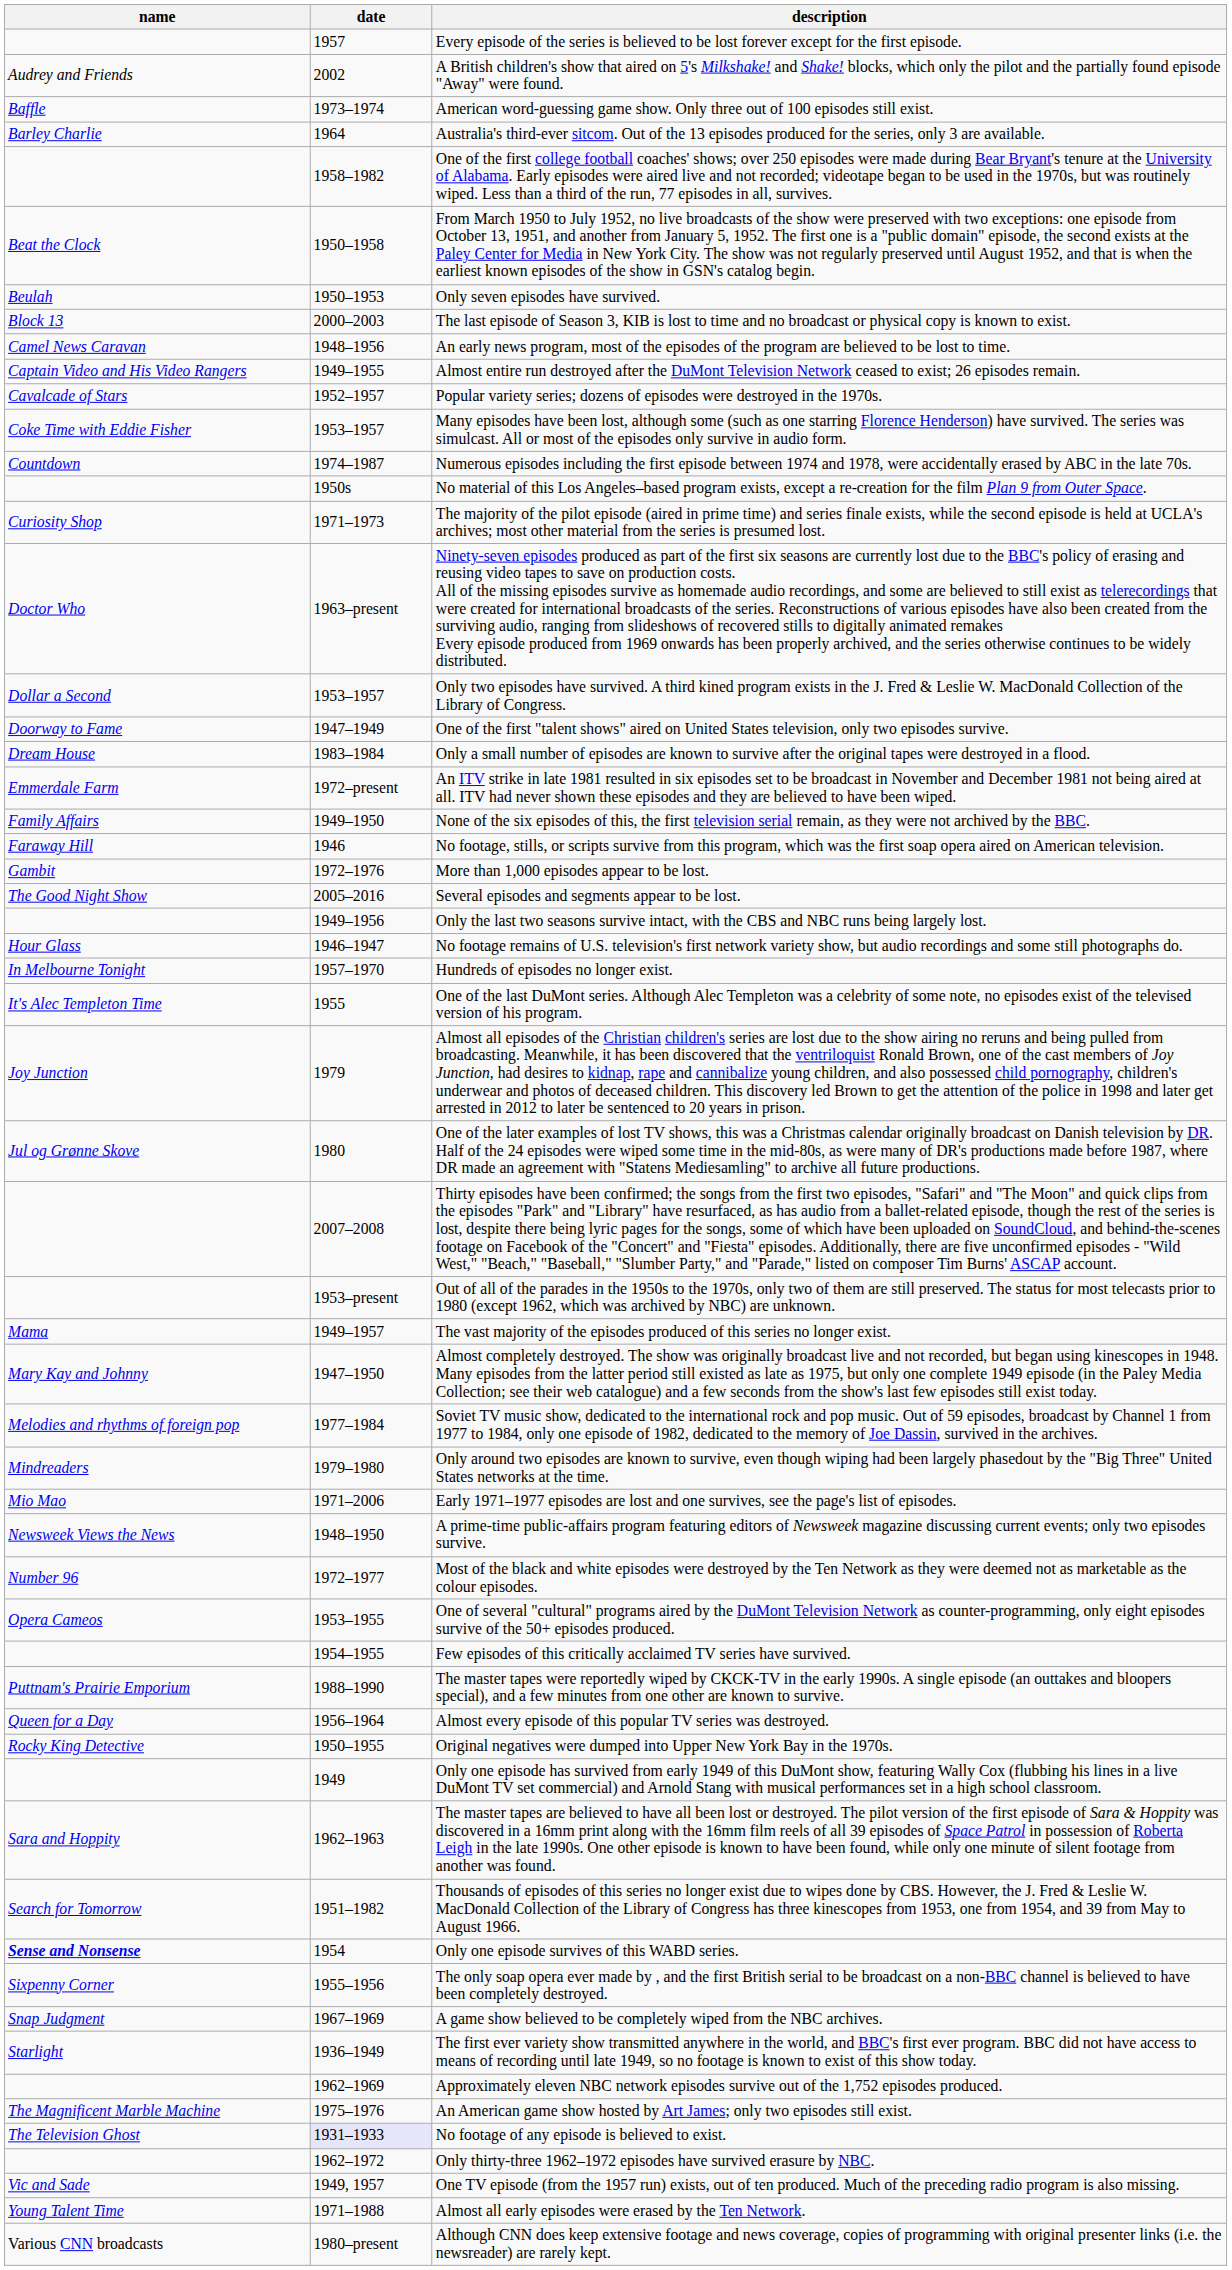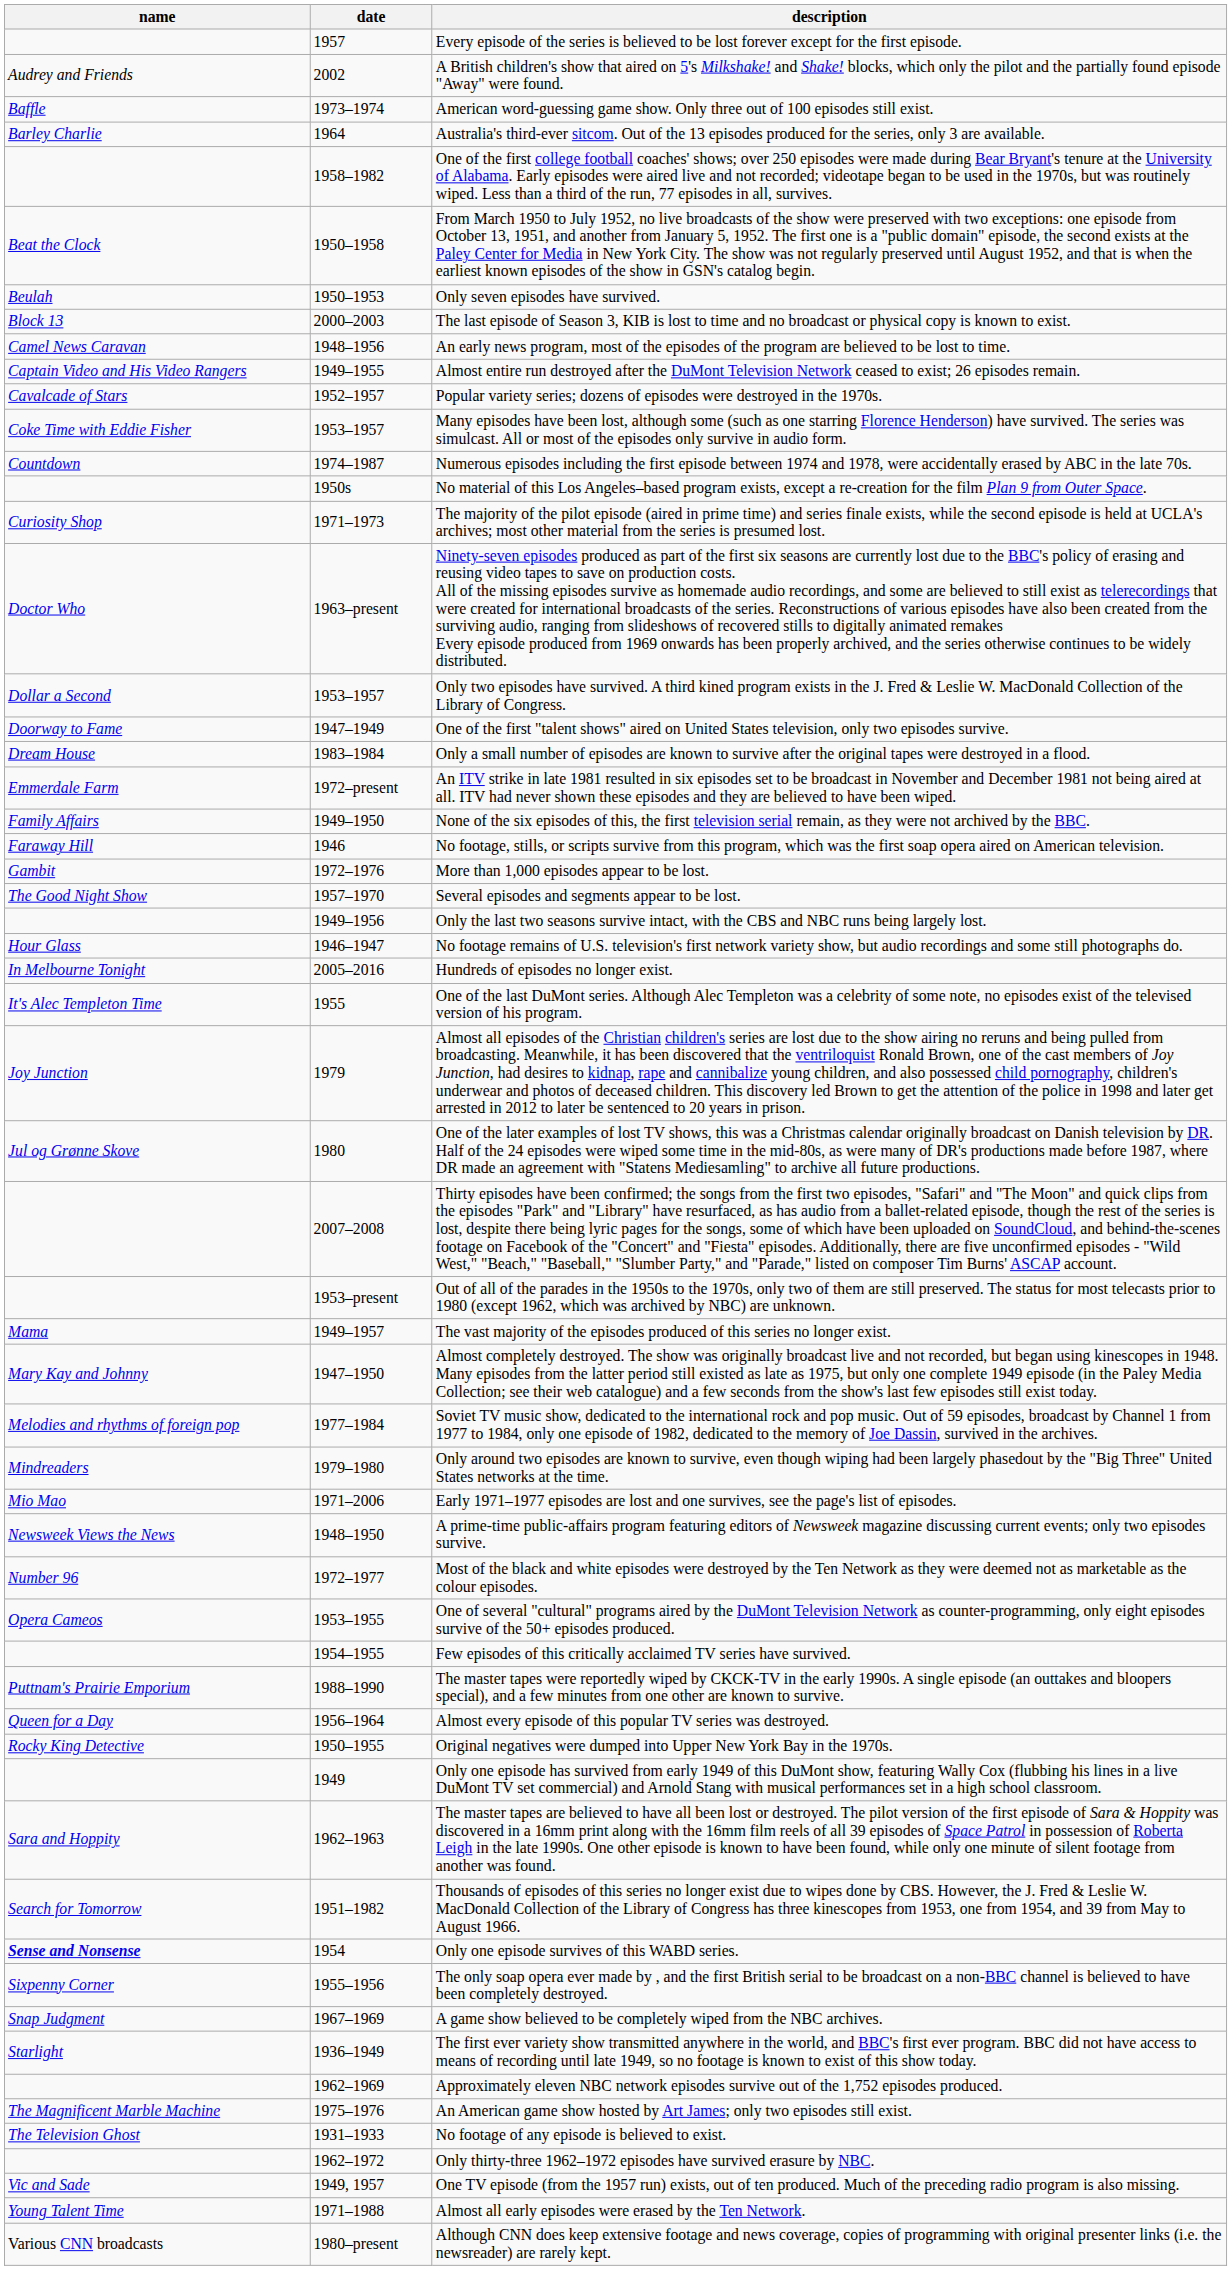 <table class="wikitable sortable sticky-header" border="1">
 <tr>
 <th style="width: 25%;">name</th>
 <th style="width: 10%;">date</th>
 <th>description</th>
 </tr>
 <tr>
 <td><em></em></td>
 <td>1957</td>
 <td>Every episode of the series is believed to be lost forever except for the first episode.</td>
 </tr>
 <tr>
 <td><em>Audrey and Friends</em></td>
 <td>2002</td>
 <td>A British children's show that aired on <a href='#'>5</a>'s <em><a href='#'>Milkshake!</a></em> and <em><a href='#'>Shake!</a></em> blocks, which only the pilot and the partially found episode "Away" were found.</td>
 </tr>
 <tr>
 <td><em><a href='#'>Baffle</a></em></td>
 <td>1973–1974</td>
 <td>American word-guessing game show. Only three out of 100 episodes still exist.</td>
 </tr>
 <tr>
 <td><em><a href='#'>Barley Charlie</a></em></td>
 <td>1964</td>
 <td>Australia's third-ever <a href='#'>sitcom</a>. Out of the 13 episodes produced for the series, only 3 are available.</td>
 </tr>
 <tr>
 <td><em></em></td>
 <td>1958–1982</td>
 <td>One of the first <a href='#'>college football</a> coaches' shows; over 250 episodes were made during <a href='#'>Bear Bryant</a>'s tenure at the <a href='#'>University of Alabama</a>. Early episodes were aired live and not recorded; videotape began to be used in the 1970s, but was routinely wiped. Less than a third of the run, 77 episodes in all, survives.</td>
 </tr>
 <tr>
 <td><em><a href='#'>Beat the Clock</a></em></td>
 <td>1950–1958</td>
 <td>From March 1950 to July 1952, no live broadcasts of the show were preserved with two exceptions: one episode from October 13, 1951, and another from January 5, 1952. The first one is a "public domain" episode, the second exists at the <a href='#'>Paley Center for Media</a> in New York City. The show was not regularly preserved until August 1952, and that is when the earliest known episodes of the show in GSN's catalog begin.</td>
 </tr>
 <tr>
 <td><em><a href='#'>Beulah</a></em></td>
 <td>1950–1953</td>
 <td>Only seven episodes have survived.</td>
 </tr>
 <tr>
 <td><em><a href='#'>Block 13</a></em></td>
 <td>2000–2003</td>
 <td>The last episode of Season 3, KIB is lost to time and no broadcast or physical copy is known to exist.</td>
 </tr>
 <tr>
 <td><em><a href='#'>Camel News Caravan</a></em></td>
 <td>1948–1956</td>
 <td>An early news program, most of the episodes of the program are believed to be lost to time.</td>
 </tr>
 <tr>
 <td><em><a href='#'>Captain Video and His Video Rangers</a></em></td>
 <td>1949–1955</td>
 <td>Almost entire run destroyed after the <a href='#'>DuMont Television Network</a> ceased to exist; 26 episodes remain.</td>
 </tr>
 <tr>
 <td><em><a href='#'>Cavalcade of Stars</a></em></td>
 <td>1952–1957</td>
 <td>Popular variety series; dozens of episodes were destroyed in the 1970s.</td>
 </tr>
 <tr>
 <td><em><a href='#'>Coke Time with Eddie Fisher</a></em></td>
 <td>1953–1957</td>
 <td>Many episodes have been lost, although some (such as one starring <a href='#'>Florence Henderson</a>) have survived. The series was simulcast. All or most of the episodes only survive in audio form.</td>
 </tr>
 <tr>
 <td><em><a href='#'>Countdown</a></em></td>
 <td>1974–1987</td>
 <td>Numerous episodes including the first episode between 1974 and 1978, were accidentally erased by ABC in the late 70s.</td>
 </tr>
 <tr>
 <td><em></em></td>
 <td>1950s</td>
 <td>No material of this Los Angeles–based program exists, except a re-creation for the film <em><a href='#'>Plan 9 from Outer Space</a></em>.</td>
 </tr>
 <tr>
 <td><em><a href='#'>Curiosity Shop</a></em></td>
 <td>1971–1973</td>
 <td>The majority of the pilot episode (aired in prime time) and series finale exists, while the second episode is held at UCLA's archives; most other material from the series is presumed lost.</td>
 </tr>
 <tr>
 <td><em><a href='#'>Doctor Who</a></em></td>
 <td>1963–present</td>
 <td><a href='#'>Ninety-seven episodes</a> produced as part of the first six seasons are currently lost due to the <a href='#'>BBC</a>'s policy of erasing and reusing video tapes to save on production costs.<br>All of the missing episodes survive as homemade audio recordings, and some are believed to still exist as <a href='#'>telerecordings</a> that were created for international broadcasts of the series. Reconstructions of various episodes have also been created from the surviving audio, ranging from slideshows of recovered stills to digitally animated remakes<br>Every episode produced from 1969 onwards has been properly archived, and the series otherwise continues to be widely distributed.</td>
 </tr>
 <tr>
 <td><em><a href='#'>Dollar a Second</a></em></td>
 <td>1953–1957</td>
 <td>Only two episodes have survived. A third kined program exists in the J. Fred & Leslie W. MacDonald Collection of the Library of Congress.</td>
 </tr>
 <tr>
 <td><em><a href='#'>Doorway to Fame</a></em></td>
 <td>1947–1949</td>
 <td>One of the first "talent shows" aired on United States television, only two episodes survive.</td>
 </tr>
 <tr>
 <td><em><a href='#'>Dream House</a></em></td>
 <td>1983–1984</td>
 <td>Only a small number of episodes are known to survive after the original tapes were destroyed in a flood.</td>
 </tr>
 <tr>
 <td><em><a href='#'>Emmerdale Farm</a></em></td>
 <td>1972–present</td>
 <td>An <a href='#'>ITV</a> strike in late 1981 resulted in six episodes set to be broadcast in November and December 1981 not being aired at all. ITV had never shown these episodes and they are believed to have been wiped.</td>
 </tr>
 <tr>
 <td><em><a href='#'>Family Affairs</a></em></td>
 <td>1949–1950</td>
 <td>None of the six episodes of this, the first <a href='#'>television serial</a> remain, as they were not archived by the <a href='#'>BBC</a>.</td>
 </tr>
 <tr>
 <td><em><a href='#'>Faraway Hill</a></em></td>
 <td>1946</td>
 <td>No footage, stills, or scripts survive from this program, which was the first soap opera aired on American television.</td>
 </tr>
 <tr>
 <td><em><a href='#'>Gambit</a></em></td>
 <td>1972–1976</td>
 <td>More than 1,000 episodes appear to be lost.</td>
 </tr>
 <tr>
 <td><em><a href='#'>The Good Night Show</a></em></td>
-<td>2005–2016</td>
+<td>1957–1970</td>
 <td>Several episodes and segments appear to be lost.</td>
 </tr>
 <tr>
 <td><em></em></td>
 <td>1949–1956</td>
 <td>Only the last two seasons survive intact, with the CBS and NBC runs being largely lost.</td>
 </tr>
 <tr>
 <td><em><a href='#'>Hour Glass</a></em></td>
 <td>1946–1947</td>
 <td>No footage remains of U.S. television's first network variety show, but audio recordings and some still photographs do.</td>
 </tr>
 <tr>
 <td><em><a href='#'>In Melbourne Tonight</a></em></td>
-<td>1957–1970</td>
+<td>2005–2016</td>
 <td>Hundreds of episodes no longer exist.</td>
 </tr>
 <tr>
 <td><em><a href='#'>It's Alec Templeton Time</a></em></td>
 <td>1955</td>
 <td>One of the last DuMont series. Although Alec Templeton was a celebrity of some note, no episodes exist of the televised version of his program.</td>
 </tr>
 <tr>
 <td><em><a href='#'>Joy Junction</a></em></td>
 <td>1979</td>
 <td>Almost all episodes of the <a href='#'>Christian</a> <a href='#'>children's</a> series are lost due to the show airing no reruns and being pulled from broadcasting. Meanwhile, it has been discovered that the <a href='#'>ventriloquist</a> Ronald Brown, one of the cast members of <em>Joy Junction</em>, had desires to <a href='#'>kidnap</a>, <a href='#'>rape</a> and <a href='#'>cannibalize</a> young children, and also possessed <a href='#'>child pornography</a>, children's underwear and photos of deceased children. This discovery led Brown to get the attention of the police in 1998 and later get arrested in 2012 to later be sentenced to 20 years in prison.</td>
 </tr>
 <tr>
 <td><em><a href='#'>Jul og Grønne Skove</a></em></td>
 <td>1980</td>
 <td>One of the later examples of lost TV shows, this was a Christmas calendar originally broadcast on Danish television by <a href='#'>DR</a>. Half of the 24 episodes were wiped some time in the mid-80s, as were many of DR's productions made before 1987, where DR made an agreement with "Statens Mediesamling" to archive all future productions.</td>
 </tr>
 <tr>
 <td><em></em></td>
 <td>2007–2008</td>
 <td>Thirty episodes have been confirmed; the songs from the first two episodes, "Safari" and "The Moon" and quick clips from the episodes "Park" and "Library" have resurfaced, as has audio from a ballet-related episode, though the rest of the series is lost, despite there being lyric pages for the songs, some of which have been uploaded on <a href='#'>SoundCloud</a>, and behind-the-scenes footage on Facebook of the "Concert" and "Fiesta" episodes. Additionally, there are five unconfirmed episodes - "Wild West," "Beach," "Baseball," "Slumber Party," and "Parade," listed on composer Tim Burns' <a href='#'>ASCAP</a> account.</td>
 </tr>
 <tr>
 <td><em></em></td>
 <td>1953–present</td>
 <td>Out of all of the parades in the 1950s to the 1970s, only two of them are still preserved. The status for most telecasts prior to 1980 (except 1962, which was archived by NBC) are unknown.</td>
 </tr>
 <tr>
 <td><em><a href='#'>Mama</a></em></td>
 <td>1949–1957</td>
 <td>The vast majority of the episodes produced of this series no longer exist.</td>
 </tr>
 <tr>
 <td><em><a href='#'>Mary Kay and Johnny</a></em></td>
 <td>1947–1950</td>
 <td>Almost completely destroyed. The show was originally broadcast live and not recorded, but began using kinescopes in 1948. Many episodes from the latter period still existed as late as 1975, but only one complete 1949 episode (in the Paley Media Collection; see their web catalogue) and a few seconds from the show's last few episodes still exist today.</td>
 </tr>
 <tr>
 <td><em><a href='#'>Melodies and rhythms of foreign pop</a></em></td>
 <td>1977–1984</td>
 <td>Soviet TV music show, dedicated to the international rock and pop music. Out of 59 episodes, broadcast by Channel 1 from 1977 to 1984, only one episode of 1982, dedicated to the memory of <a href='#'>Joe Dassin</a>, survived in the archives.</td>
 </tr>
 <tr>
 <td><em><a href='#'>Mindreaders</a></em></td>
 <td>1979–1980</td>
 <td>Only around two episodes are known to survive, even though wiping had been largely phasedout by the "Big Three" United States networks at the time.</td>
 </tr>
 <tr>
 <td><em><a href='#'>Mio Mao</a></em></td>
 <td>1971–2006</td>
 <td>Early 1971–1977 episodes are lost and one survives, see the page's list of episodes.</td>
 </tr>
 <tr>
 <td><em><a href='#'>Newsweek Views the News</a></em></td>
 <td>1948–1950</td>
 <td>A prime-time public-affairs program featuring editors of <em>Newsweek</em> magazine discussing current events; only two episodes survive.</td>
 </tr>
 <tr>
 <td><em><a href='#'>Number 96</a></em></td>
 <td>1972–1977</td>
 <td>Most of the black and white episodes were destroyed by the Ten Network as they were deemed not as marketable as the colour episodes.</td>
 </tr>
 <tr>
 <td><em><a href='#'>Opera Cameos</a></em></td>
 <td>1953–1955</td>
 <td>One of several "cultural" programs aired by the <a href='#'>DuMont Television Network</a> as counter-programming, only eight episodes survive of the 50+ episodes produced.</td>
 </tr>
 <tr>
 <td><em></em></td>
 <td>1954–1955</td>
 <td>Few episodes of this critically acclaimed TV series have survived.</td>
 </tr>
 <tr>
 <td><em><a href='#'>Puttnam's Prairie Emporium</a></em></td>
 <td>1988–1990</td>
 <td>The master tapes were reportedly wiped by CKCK-TV in the early 1990s. A single episode (an outtakes and bloopers special), and a few minutes from one other are known to survive.</td>
 </tr>
 <tr>
 <td><em><a href='#'>Queen for a Day</a></em></td>
 <td>1956–1964</td>
 <td>Almost every episode of this popular TV series was destroyed.</td>
 </tr>
 <tr>
 <td><em><a href='#'>Rocky King Detective</a></em></td>
 <td>1950–1955</td>
 <td>Original negatives were dumped into Upper New York Bay in the 1970s.</td>
 </tr>
 <tr>
 <td><em></em></td>
 <td>1949</td>
 <td>Only one episode has survived from early 1949 of this DuMont show, featuring Wally Cox (flubbing his lines in a live DuMont TV set commercial) and Arnold Stang with musical performances set in a high school classroom.</td>
 </tr>
 <tr>
 <td><em><a href='#'>Sara and Hoppity</a></em></td>
 <td>1962–1963</td>
 <td>The master tapes are believed to have all been lost or destroyed. The pilot version of the first episode of <em>Sara & Hoppity</em> was discovered in a 16mm print along with the 16mm film reels of all 39 episodes of <em><a href='#'>Space Patrol</a></em> in possession of <a href='#'>Roberta Leigh</a> in the late 1990s. One other episode is known to have been found, while only one minute of silent footage from another was found.</td>
 </tr>
 <tr>
 <td><em><a href='#'>Search for Tomorrow</a></em></td>
 <td>1951–1982</td>
 <td>Thousands of episodes of this series no longer exist due to wipes done by CBS. However, the J. Fred & Leslie W. MacDonald Collection of the Library of Congress has three kinescopes from 1953, one from 1954, and 39 from May to August 1966.</td>
 </tr>
 <tr>
 <td><strong><em><a href='#'>Sense and Nonsense</a></em></strong></td>
 <td>1954</td>
 <td>Only one episode survives of this WABD series.</td>
 </tr>
 <tr>
 <td><em><a href='#'>Sixpenny Corner</a></em></td>
 <td>1955–1956</td>
 <td>The only soap opera ever made by , and the first British serial to be broadcast on a non-<a href='#'>BBC</a> channel is believed to have been completely destroyed.</td>
 </tr>
 <tr>
 <td><em><a href='#'>Snap Judgment</a></em></td>
 <td>1967–1969</td>
 <td>A game show believed to be completely wiped from the NBC archives.</td>
 </tr>
 <tr>
 <td><em><a href='#'>Starlight</a></em></td>
 <td>1936–1949</td>
 <td>The first ever variety show transmitted anywhere in the world, and <a href='#'>BBC</a>'s first ever program. BBC did not have access to means of recording until late 1949, so no footage is known to exist of this show today.</td>
 </tr>
 <tr>
 <td><em></em></td>
 <td>1962–1969</td>
 <td>Approximately eleven NBC network episodes survive out of the 1,752 episodes produced.</td>
 </tr>
 <tr>
 <td><em><a href='#'>The Magnificent Marble Machine</a></em></td>
 <td>1975–1976</td>
 <td>An American game show hosted by <a href='#'>Art James</a>; only two episodes still exist.</td>
 </tr>
 <tr>
 <td><em><a href='#'>The Television Ghost</a></em></td>
-<td style="background: lavender;">1931–1933</td>
+<td>1931–1933</td>
 <td>No footage of any episode is believed to exist.</td>
 </tr>
 <tr>
 <td><em></em></td>
 <td>1962–1972</td>
 <td>Only thirty-three 1962–1972 episodes have survived erasure by <a href='#'>NBC</a>.</td>
 </tr>
 <tr>
 <td><em><a href='#'>Vic and Sade</a></em></td>
 <td>1949, 1957</td>
 <td>One TV episode (from the 1957 run) exists, out of ten produced. Much of the preceding radio program is also missing.</td>
 </tr>
 <tr>
 <td><em><a href='#'>Young Talent Time</a></em></td>
 <td>1971–1988</td>
 <td>Almost all early episodes were erased by the <a href='#'>Ten Network</a>.</td>
 </tr>
 <tr>
 <td>Various <a href='#'>CNN</a> broadcasts</td>
 <td>1980–present</td>
 <td>Although CNN does keep extensive footage and news coverage, copies of programming with original presenter links (i.e. the newsreader) are rarely kept.</td>
 </tr>
 </table>
